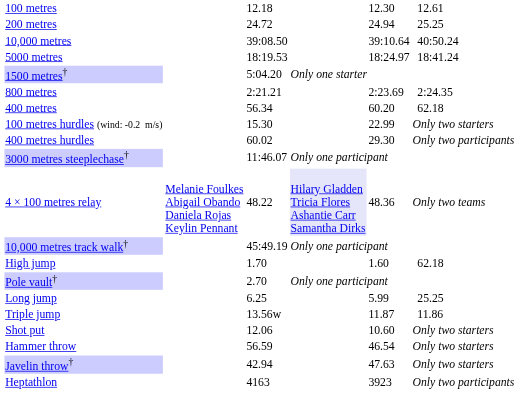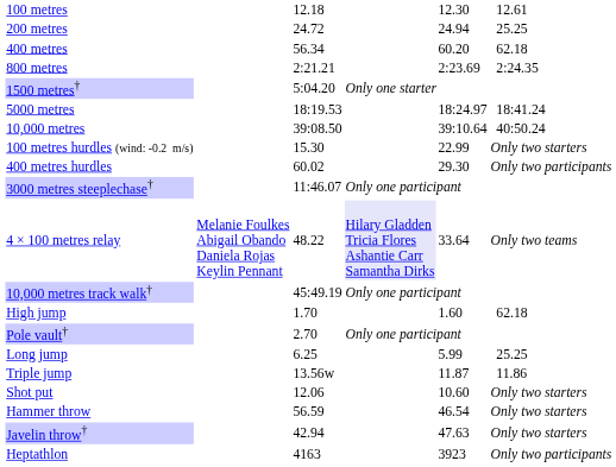 <table>
 <tr>
 <td><a href='#'>100 metres</a></td>
 <td align=left></td>
 <td>12.18</td>
 <td align=left></td>
 <td>12.30</td>
 <td align=left></td>
 <td>12.61</td>
 </tr>
 <tr>
 <td><a href='#'>200 metres</a></td>
 <td align=left></td>
 <td>24.72</td>
 <td align=left></td>
 <td>24.94</td>
 <td align=left></td>
 <td>25.25</td>
 </tr>
 <tr>
-<td><a href='#'>10,000 metres</a></td>
+<td><a href='#'>400 metres</a></td>
 <td align=left></td>
-<td>39:08.50</td>
+<td>56.34</td>
 <td align=left></td>
-<td>39:10.64</td>
+<td>60.20</td>
 <td align=left></td>
-<td>40:50.24</td>
+<td>62.18</td>
+</tr>
+<tr>
+<td><a href='#'>800 metres</a></td>
+<td align=left></td>
+<td>2:21.21</td>
+<td align=left></td>
+<td>2:23.69</td>
+<td align=left></td>
+<td>2:24.35</td>
+</tr>
+<tr>
+<td style="background-color:#ccccff"><a href='#'>1500 metres</a><sup>†</sup></td>
+<td align=left></td>
+<td>5:04.20</td>
+<td colspan=4><em>Only one starter</em></td>
 </tr>
 <tr>
 <td><a href='#'>5000 metres</a></td>
 <td align=left></td>
 <td>18:19.53</td>
 <td align=left></td>
 <td>18:24.97</td>
 <td align=left></td>
 <td>18:41.24</td>
 </tr>
 <tr>
-<td style="background-color:#ccccff"><a href='#'>1500 metres</a><sup>†</sup></td>
+<td><a href='#'>10,000 metres</a></td>
 <td align=left></td>
-<td>5:04.20</td>
-<td colspan=4><em>Only one starter</em></td>
-</tr>
-<tr>
-<td><a href='#'>800 metres</a></td>
+<td>39:08.50</td>
 <td align=left></td>
-<td>2:21.21</td>
+<td>39:10.64</td>
 <td align=left></td>
-<td>2:23.69</td>
-<td align=left></td>
-<td>2:24.35</td>
-</tr>
-<tr>
-<td><a href='#'>400 metres</a></td>
-<td align=left></td>
-<td>56.34</td>
-<td align=left></td>
-<td>60.20</td>
-<td align=left></td>
-<td>62.18</td>
+<td>40:50.24</td>
 </tr>
 <tr>
 <td><a href='#'>100 metres hurdles</a> <small>(wind: -0.2  m/s)</small></td>
 <td align=left></td>
 <td>15.30</td>
 <td align=left></td>
 <td>22.99</td>
 <td colspan=2><em>Only two starters</em></td>
 </tr>
 <tr>
 <td><a href='#'>400 metres hurdles</a></td>
 <td align=left></td>
 <td>60.02</td>
 <td align=left></td>
 <td>29.30</td>
 <td align=left colspan=2><em>Only two participants</em></td>
 </tr>
 <tr>
 <td style="background-color:#ccccff"><a href='#'>3000 metres steeplechase</a><sup>†</sup></td>
 <td align=left></td>
 <td>11:46.07</td>
 <td align=left colspan=4><em>Only one participant</em></td>
 </tr>
 <tr>
 <td><a href='#'>4 × 100 metres relay</a></td>
 <td> <br> <a href='#'>Melanie Foulkes</a><br><a href='#'>Abigail Obando</a><br><a href='#'>Daniela Rojas</a><br><a href='#'>Keylin Pennant</a></td>
 <td>48.22</td>
 <td style="background: lavender;"> <br> <a href='#'>Hilary Gladden</a><br><a href='#'>Tricia Flores</a><br><a href='#'>Ashantie Carr</a><br><a href='#'>Samantha Dirks</a></td>
-<td>48.36</td>
+<td>33.64</td>
 <td align=left colspan=2><em>Only two teams</em></td>
 </tr>
 <tr>
 <td style="background-color:#ccccff"><a href='#'>10,000 metres track walk</a><sup>†</sup></td>
 <td align=left></td>
 <td>45:49.19</td>
 <td align=left colspan=4><em>Only one participant</em></td>
 </tr>
 <tr>
 <td><a href='#'>High jump</a></td>
 <td align=left></td>
 <td>1.70</td>
 <td align=left></td>
 <td>1.60</td>
 <td align=left></td>
 <td>62.18</td>
 </tr>
 <tr>
 <td style="background-color:#ccccff"><a href='#'>Pole vault</a><sup>†</sup></td>
 <td align=left></td>
 <td>2.70</td>
 <td align=left colspan=4><em>Only one participant</em></td>
 </tr>
 <tr>
 <td><a href='#'>Long jump</a></td>
 <td align=left></td>
 <td>6.25</td>
 <td align=left></td>
 <td>5.99</td>
 <td align=left></td>
 <td>25.25</td>
 </tr>
 <tr>
 <td><a href='#'>Triple jump</a></td>
 <td align=left></td>
 <td>13.56w</td>
 <td align=left></td>
 <td>11.87</td>
 <td align=left></td>
 <td>11.86</td>
 </tr>
 <tr>
 <td><a href='#'>Shot put</a></td>
 <td align=left></td>
 <td>12.06</td>
 <td align=left></td>
 <td>10.60</td>
 <td colspan=2><em>Only two starters</em></td>
 </tr>
 <tr>
 <td><a href='#'>Hammer throw</a></td>
 <td align=left></td>
 <td>56.59</td>
 <td align=left></td>
 <td>46.54</td>
 <td colspan=2><em>Only two starters</em></td>
 </tr>
 <tr>
 <td style="background-color:#ccccff"><a href='#'>Javelin throw</a><sup>†</sup></td>
 <td align=left></td>
 <td>42.94</td>
 <td align=left></td>
 <td>47.63</td>
 <td colspan=2><em>Only two starters</em></td>
 </tr>
 <tr>
 <td><a href='#'>Heptathlon</a></td>
 <td align=left></td>
 <td>4163</td>
 <td align=left></td>
 <td>3923</td>
 <td colspan=2><em>Only two participants</em></td>
 </tr>
 </table>
